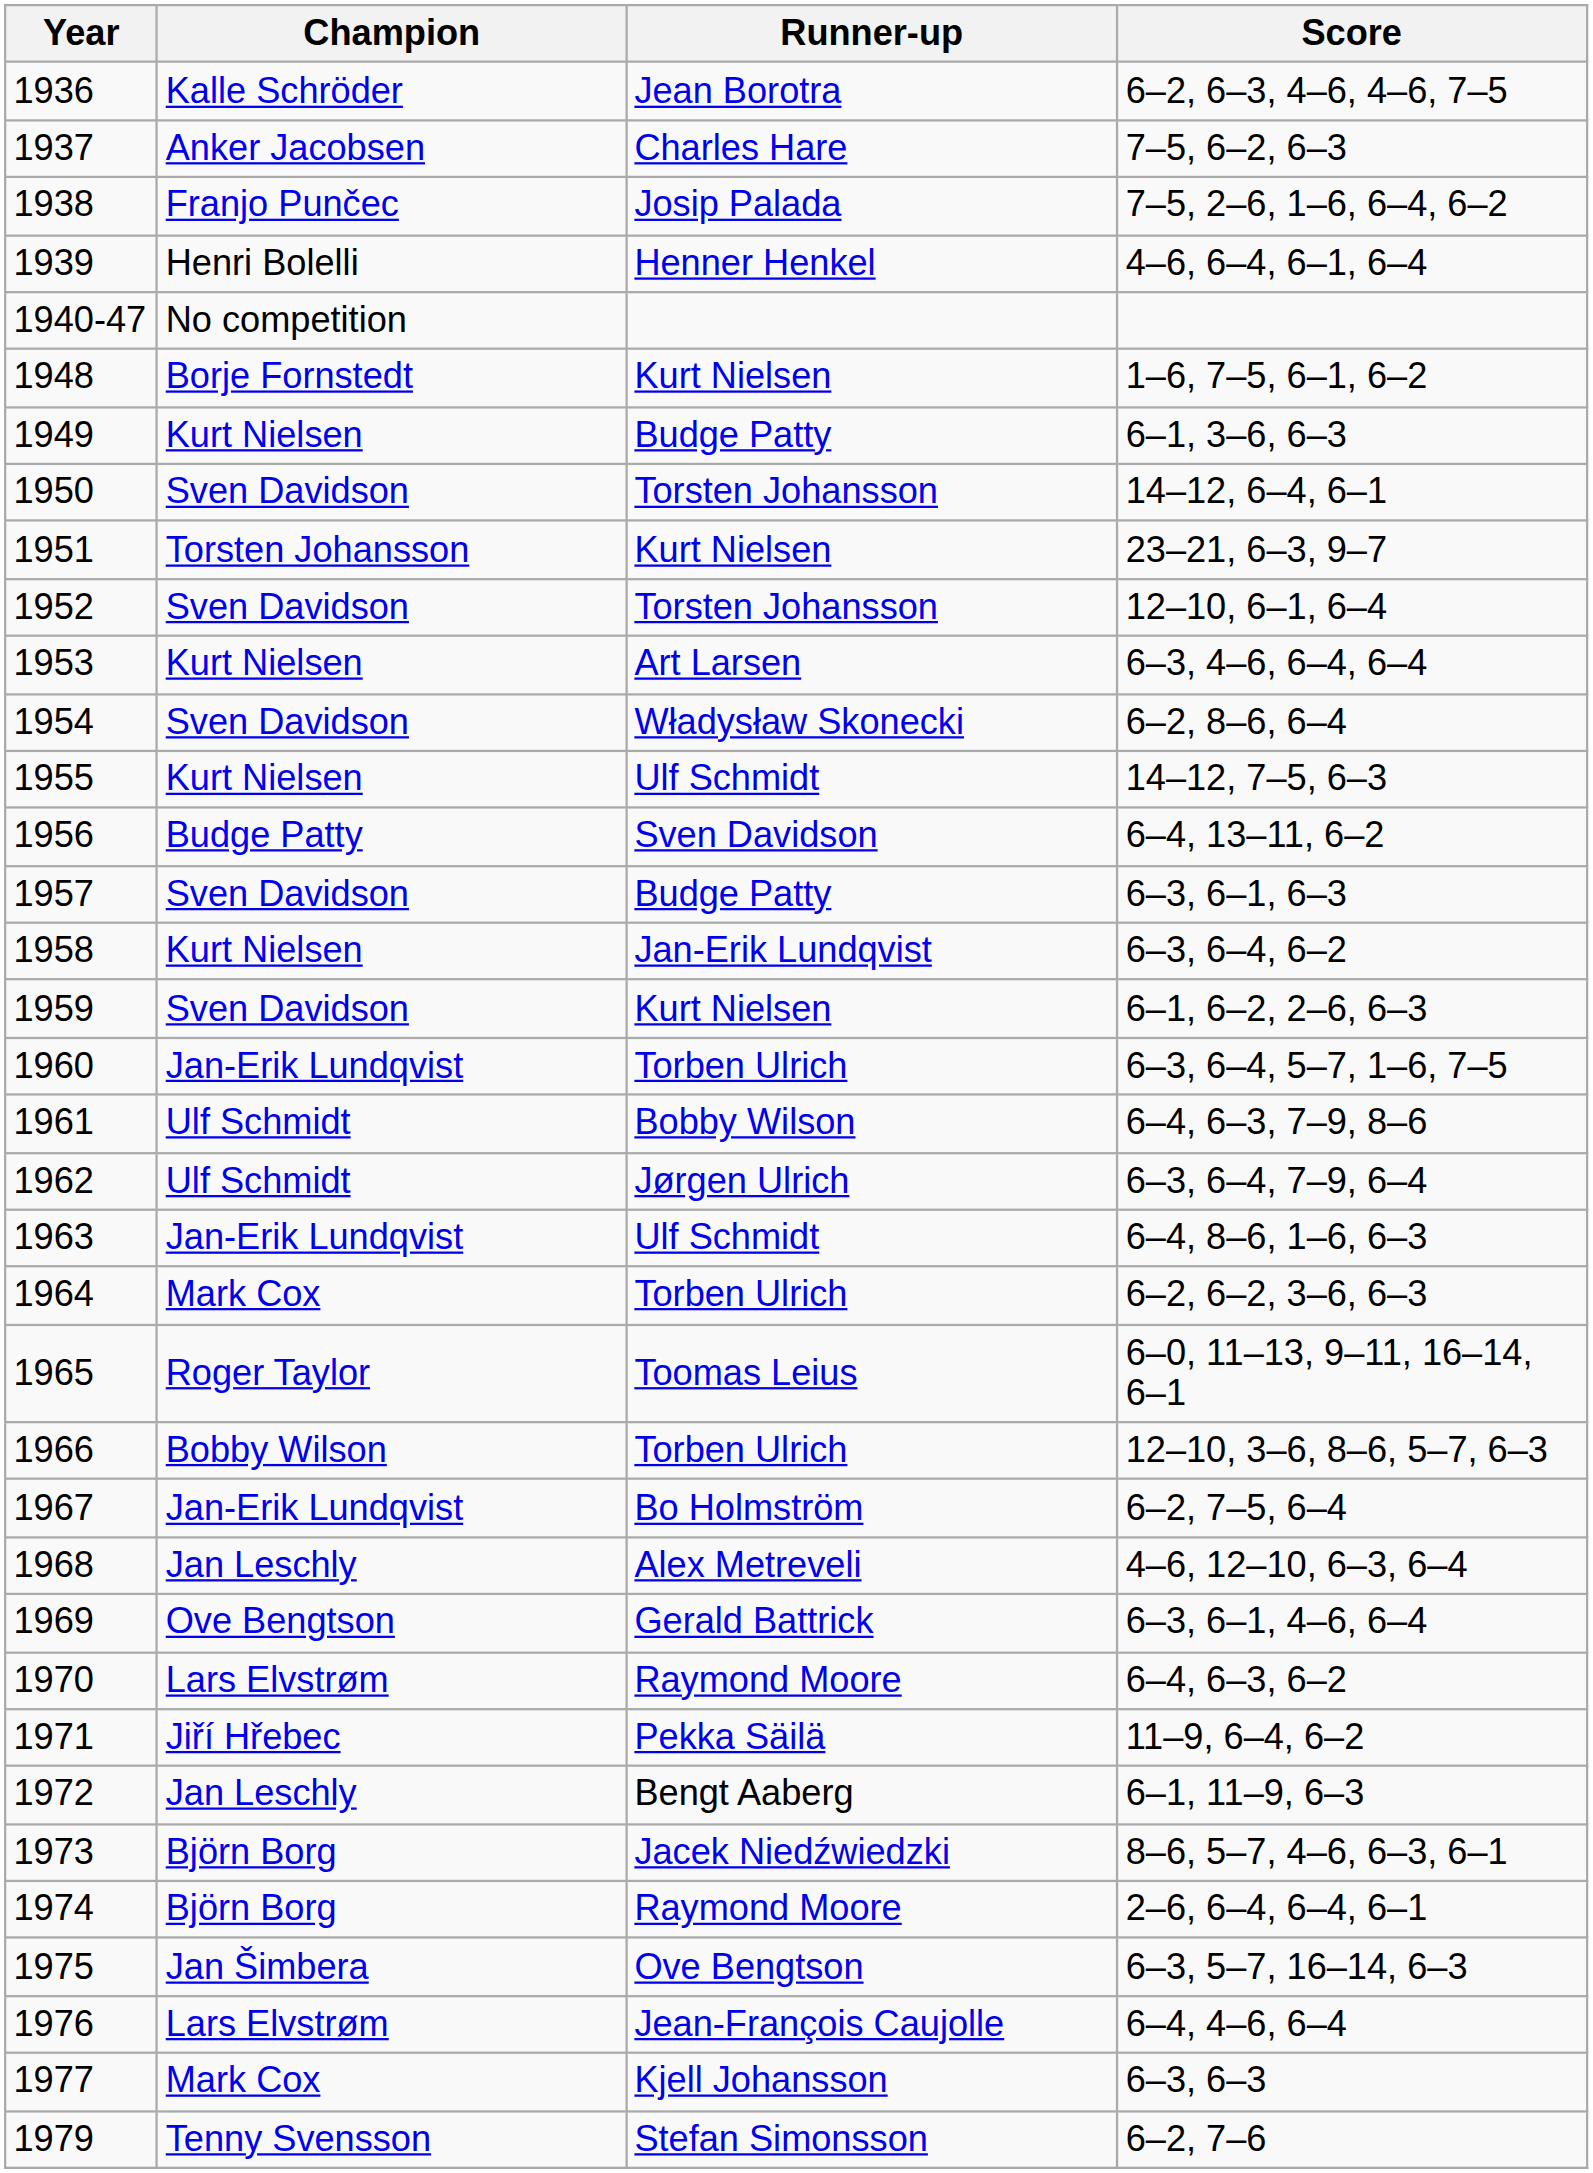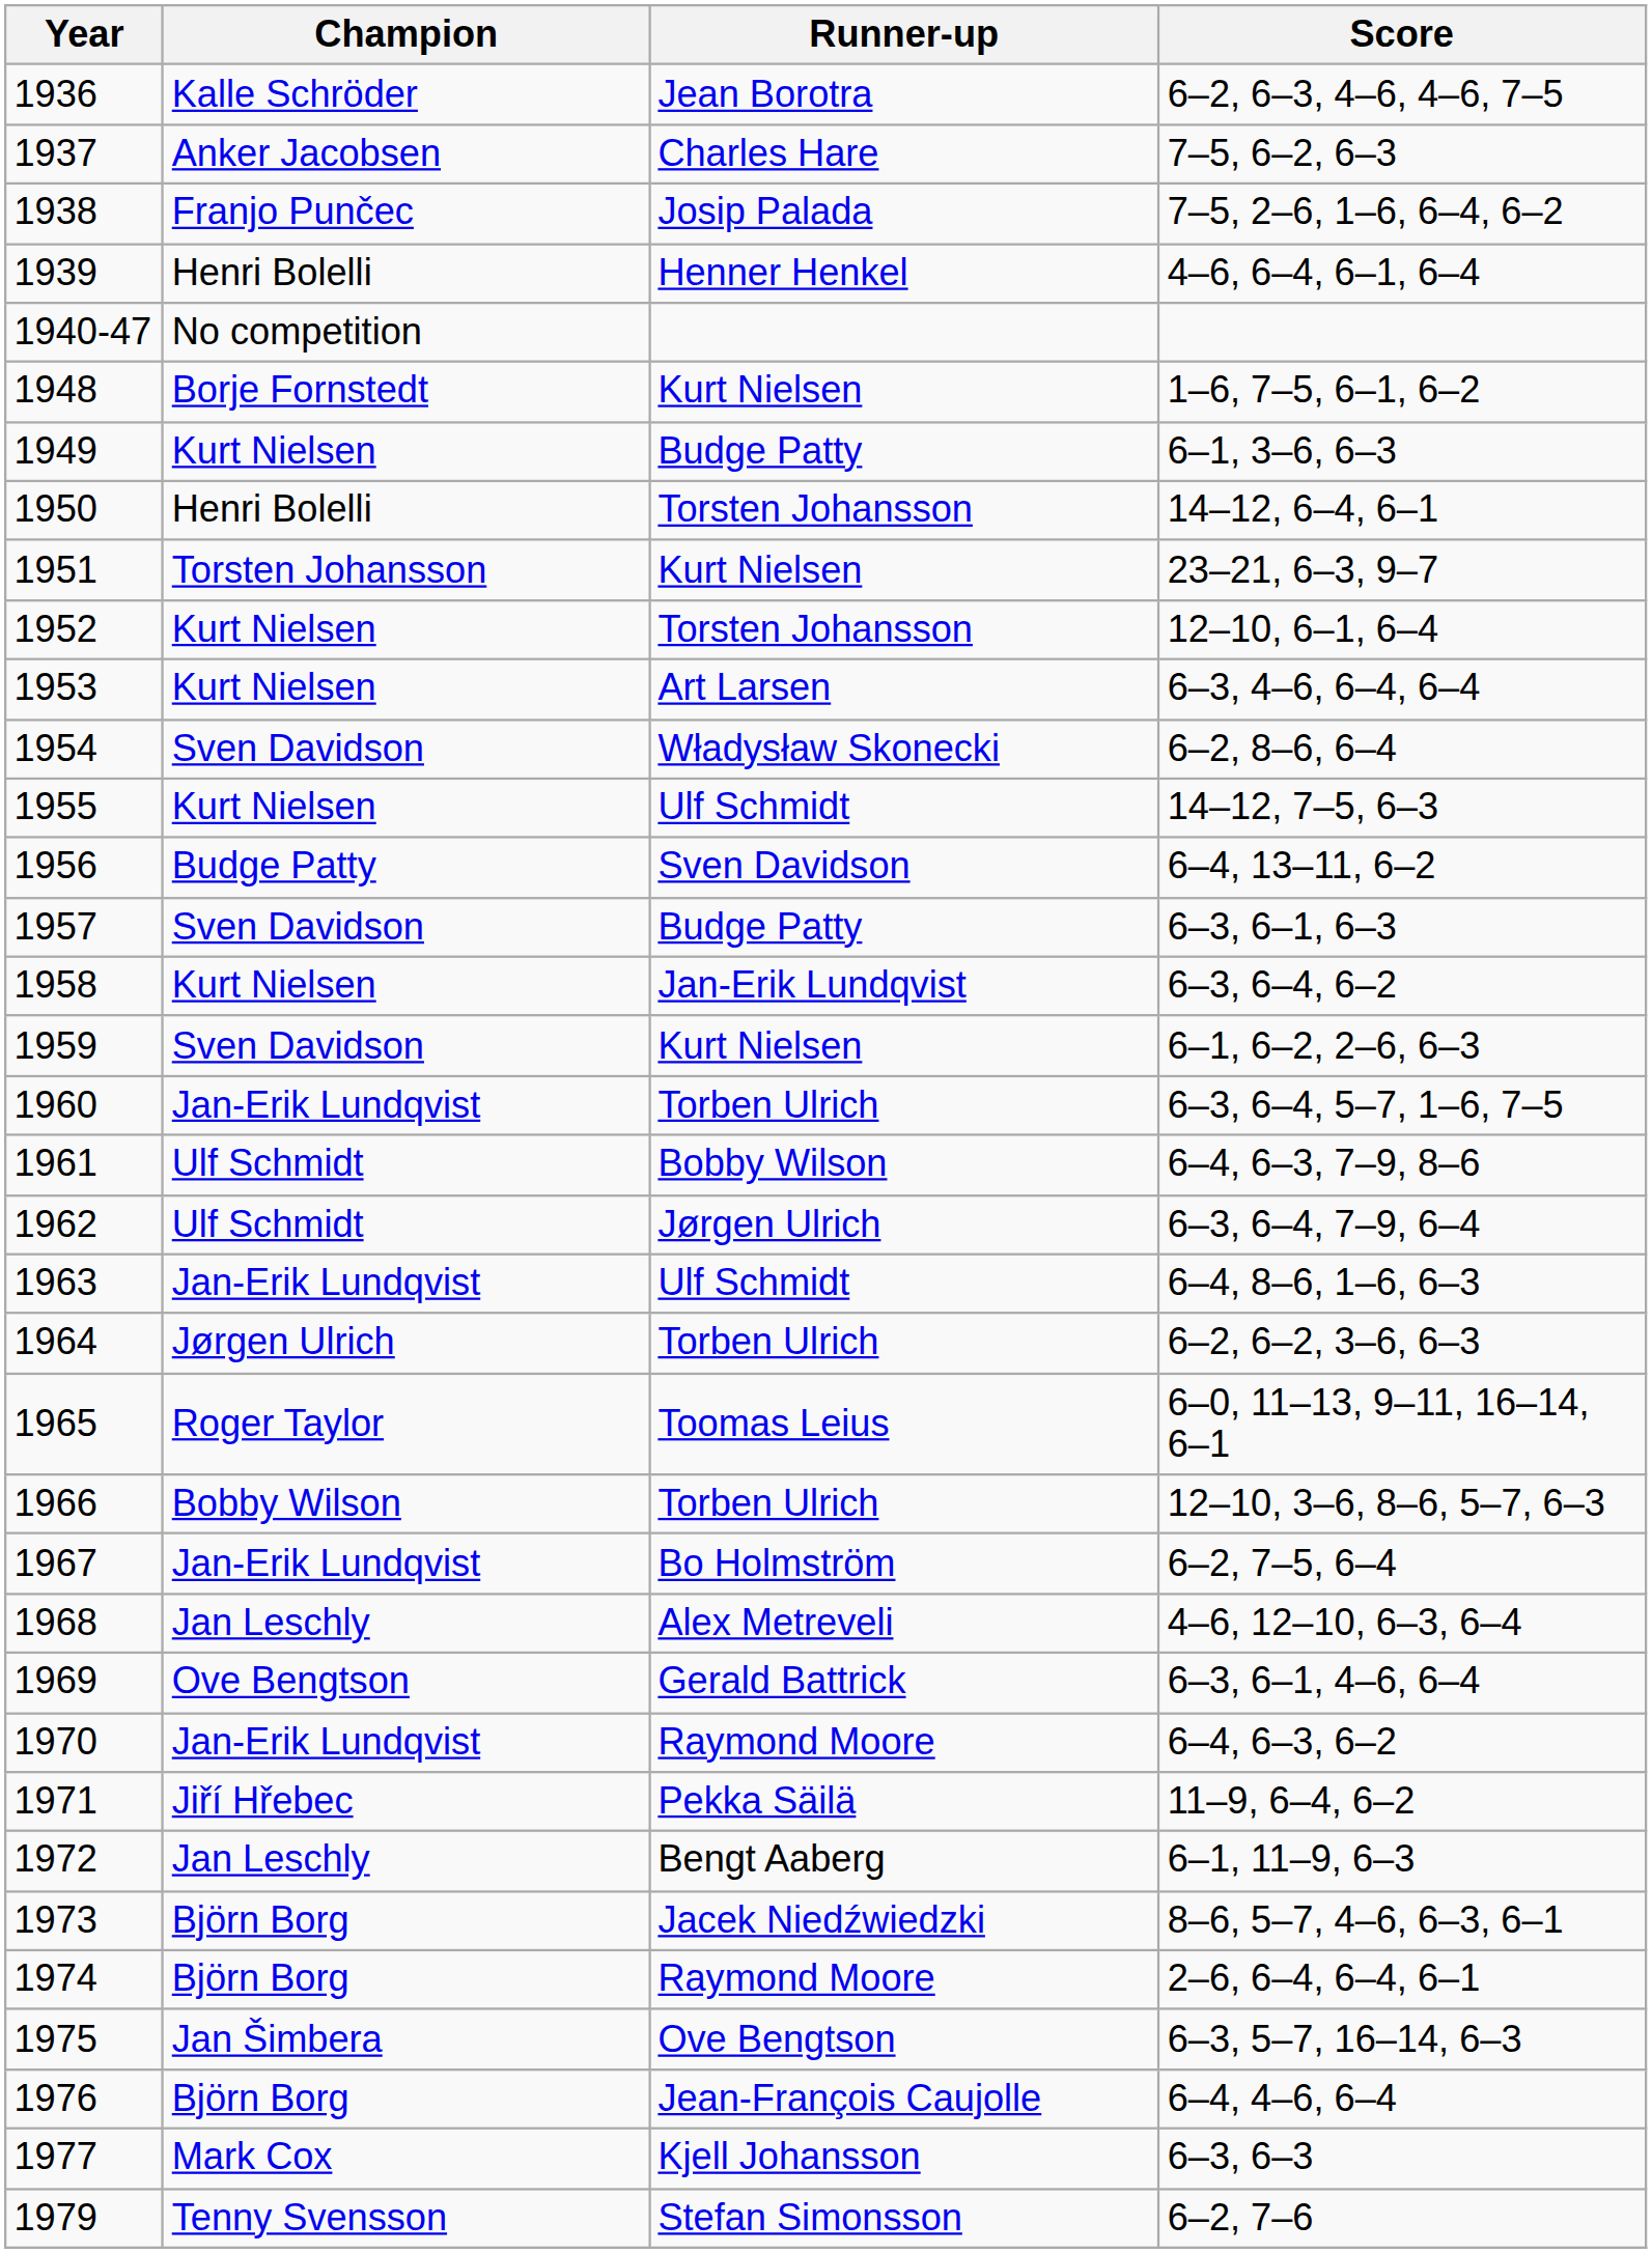 <table class=wikitable>
 <tr>
 <th style="width:60px">Year</th>
 <th style="width:200px">Champion</th>
 <th style="width:210px">Runner-up</th>
 <th style="width:200px" class="unsortable">Score</th>
 </tr>
 <tr>
 <td>1936</td>
 <td> <a href='#'>Kalle Schröder</a></td>
 <td> <a href='#'>Jean Borotra</a></td>
 <td>6–2, 6–3, 4–6, 4–6, 7–5</td>
 </tr>
 <tr>
 <td>1937</td>
 <td> <a href='#'>Anker Jacobsen</a></td>
 <td> <a href='#'>Charles Hare</a></td>
 <td>7–5, 6–2, 6–3</td>
 </tr>
 <tr>
 <td>1938</td>
 <td> <a href='#'>Franjo Punčec</a></td>
 <td> <a href='#'>Josip Palada</a></td>
 <td>7–5, 2–6, 1–6, 6–4, 6–2</td>
 </tr>
 <tr>
 <td>1939</td>
 <td> Henri Bolelli</td>
 <td> <a href='#'>Henner Henkel</a></td>
 <td>4–6, 6–4, 6–1, 6–4</td>
 </tr>
 <tr>
 <td>1940-47</td>
 <td>No competition</td>
 <td></td>
 <td></td>
 </tr>
 <tr>
 <td>1948</td>
 <td> <a href='#'>Borje Fornstedt</a></td>
 <td> <a href='#'>Kurt Nielsen</a></td>
 <td>1–6, 7–5, 6–1, 6–2</td>
 </tr>
 <tr>
 <td>1949</td>
 <td> <a href='#'>Kurt Nielsen</a></td>
 <td> <a href='#'>Budge Patty</a></td>
 <td>6–1, 3–6, 6–3</td>
 </tr>
 <tr>
 <td>1950</td>
-<td> <a href='#'>Sven Davidson</a></td>
+<td> Henri Bolelli</td>
 <td> <a href='#'>Torsten Johansson</a></td>
 <td>14–12, 6–4, 6–1</td>
 </tr>
 <tr>
 <td>1951</td>
 <td> <a href='#'>Torsten Johansson</a></td>
 <td> <a href='#'>Kurt Nielsen</a></td>
 <td>23–21, 6–3, 9–7</td>
 </tr>
 <tr>
 <td>1952</td>
-<td> <a href='#'>Sven Davidson</a></td>
+<td> <a href='#'>Kurt Nielsen</a></td>
 <td> <a href='#'>Torsten Johansson</a></td>
 <td>12–10, 6–1, 6–4</td>
 </tr>
 <tr>
 <td>1953</td>
 <td> <a href='#'>Kurt Nielsen</a></td>
 <td> <a href='#'>Art Larsen</a></td>
 <td>6–3, 4–6, 6–4, 6–4</td>
 </tr>
 <tr>
 <td>1954</td>
 <td> <a href='#'>Sven Davidson</a></td>
 <td> <a href='#'>Władysław Skonecki</a></td>
 <td>6–2, 8–6, 6–4</td>
 </tr>
 <tr>
 <td>1955</td>
 <td> <a href='#'>Kurt Nielsen</a></td>
 <td> <a href='#'>Ulf Schmidt</a></td>
 <td>14–12, 7–5, 6–3</td>
 </tr>
 <tr>
 <td>1956</td>
 <td> <a href='#'>Budge Patty</a></td>
 <td> <a href='#'>Sven Davidson</a></td>
 <td>6–4, 13–11, 6–2</td>
 </tr>
 <tr>
 <td>1957</td>
 <td> <a href='#'>Sven Davidson</a></td>
 <td> <a href='#'>Budge Patty</a></td>
 <td>6–3, 6–1, 6–3</td>
 </tr>
 <tr>
 <td>1958</td>
 <td> <a href='#'>Kurt Nielsen</a></td>
 <td> <a href='#'>Jan-Erik Lundqvist</a></td>
 <td>6–3, 6–4, 6–2</td>
 </tr>
 <tr>
 <td>1959</td>
 <td> <a href='#'>Sven Davidson</a></td>
 <td> <a href='#'>Kurt Nielsen</a></td>
 <td>6–1, 6–2, 2–6, 6–3</td>
 </tr>
 <tr>
 <td>1960</td>
 <td> <a href='#'>Jan-Erik Lundqvist</a></td>
 <td> <a href='#'>Torben Ulrich</a></td>
 <td>6–3, 6–4, 5–7, 1–6, 7–5</td>
 </tr>
 <tr>
 <td>1961</td>
 <td> <a href='#'>Ulf Schmidt</a></td>
 <td> <a href='#'>Bobby Wilson</a></td>
 <td>6–4, 6–3, 7–9, 8–6</td>
 </tr>
 <tr>
 <td>1962</td>
 <td> <a href='#'>Ulf Schmidt</a></td>
 <td> <a href='#'>Jørgen Ulrich</a></td>
 <td>6–3, 6–4, 7–9, 6–4</td>
 </tr>
 <tr>
 <td>1963</td>
 <td> <a href='#'>Jan-Erik Lundqvist</a></td>
 <td> <a href='#'>Ulf Schmidt</a></td>
 <td>6–4, 8–6, 1–6, 6–3</td>
 </tr>
 <tr>
 <td>1964</td>
-<td> <a href='#'>Mark Cox</a></td>
+<td> <a href='#'>Jørgen Ulrich</a></td>
 <td> <a href='#'>Torben Ulrich</a></td>
 <td>6–2, 6–2, 3–6, 6–3</td>
 </tr>
 <tr>
 <td>1965</td>
 <td> <a href='#'>Roger Taylor</a></td>
 <td> <a href='#'>Toomas Leius</a></td>
 <td>6–0, 11–13, 9–11, 16–14, 6–1</td>
 </tr>
 <tr>
 <td>1966</td>
 <td> <a href='#'>Bobby Wilson</a></td>
 <td> <a href='#'>Torben Ulrich</a></td>
 <td>12–10, 3–6, 8–6, 5–7, 6–3</td>
 </tr>
 <tr>
 <td>1967</td>
 <td> <a href='#'>Jan-Erik Lundqvist</a></td>
 <td> <a href='#'>Bo Holmström</a></td>
 <td>6–2, 7–5, 6–4</td>
 </tr>
 <tr>
 <td>1968</td>
 <td> <a href='#'>Jan Leschly</a></td>
 <td> <a href='#'>Alex Metreveli</a></td>
 <td>4–6, 12–10, 6–3, 6–4</td>
 </tr>
 <tr>
 <td>1969</td>
 <td> <a href='#'>Ove Bengtson</a></td>
 <td> <a href='#'>Gerald Battrick</a></td>
 <td>6–3, 6–1, 4–6, 6–4</td>
 </tr>
 <tr>
 <td>1970</td>
-<td> <a href='#'>Lars Elvstrøm</a></td>
+<td> <a href='#'>Jan-Erik Lundqvist</a></td>
 <td> <a href='#'>Raymond Moore</a></td>
 <td>6–4, 6–3, 6–2</td>
 </tr>
 <tr>
 <td>1971</td>
 <td> <a href='#'>Jiří Hřebec</a></td>
 <td> <a href='#'>Pekka Säilä</a></td>
 <td>11–9, 6–4, 6–2</td>
 </tr>
 <tr>
 <td>1972</td>
 <td> <a href='#'>Jan Leschly</a></td>
 <td> Bengt Aaberg</td>
 <td>6–1, 11–9, 6–3</td>
 </tr>
 <tr>
 <td>1973</td>
 <td> <a href='#'>Björn Borg</a></td>
 <td> <a href='#'>Jacek Niedźwiedzki</a></td>
 <td>8–6, 5–7, 4–6, 6–3, 6–1</td>
 </tr>
 <tr>
 <td>1974</td>
 <td> <a href='#'>Björn Borg</a></td>
 <td> <a href='#'>Raymond Moore</a></td>
 <td>2–6, 6–4, 6–4, 6–1</td>
 </tr>
 <tr>
 <td>1975</td>
 <td> <a href='#'>Jan Šimbera</a></td>
 <td> <a href='#'>Ove Bengtson</a></td>
 <td>6–3, 5–7, 16–14, 6–3</td>
 </tr>
 <tr>
 <td>1976</td>
-<td> <a href='#'>Lars Elvstrøm</a></td>
+<td> <a href='#'>Björn Borg</a></td>
 <td> <a href='#'>Jean-François Caujolle</a></td>
 <td>6–4, 4–6, 6–4</td>
 </tr>
 <tr>
 <td>1977</td>
 <td> <a href='#'>Mark Cox</a></td>
 <td> <a href='#'>Kjell Johansson</a></td>
 <td>6–3, 6–3</td>
 </tr>
 <tr>
 <td>1979</td>
 <td> <a href='#'>Tenny Svensson</a></td>
 <td> <a href='#'>Stefan Simonsson</a></td>
 <td>6–2, 7–6</td>
 </tr>
 <tr>
 </tr>
 </table>
